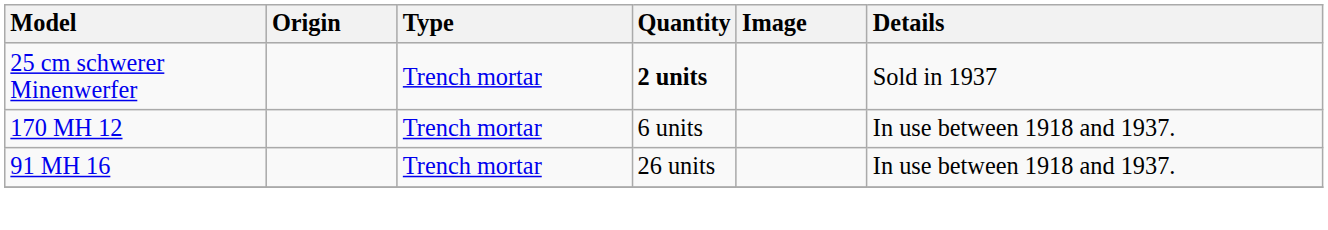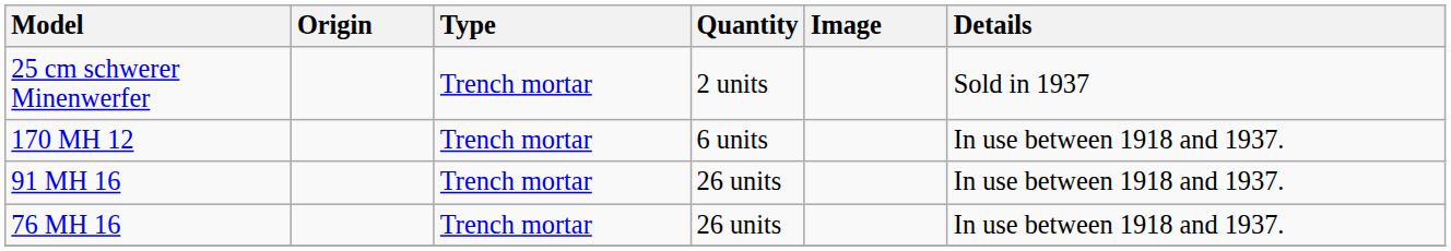 <table class="wikitable sortable">
 <tr>
 <th style="text-align: left; width:20%;">Model</th>
 <th style="text-align: left; width:10%;">Origin</th>
 <th style="text-align: left; width:18%;">Type</th>
 <th style="text-align: left; width:7%;">Quantity</th>
 <th style="text-align: left; width:10%;">Image</th>
 <th style="text-align: left; width:35%;">Details</th>
 </tr>
 <tr>
 <td><a href='#'>25 cm schwerer Minenwerfer</a></td>
 <td></td>
 <td><a href='#'>Trench mortar</a></td>
-<td><strong>2 units</strong></td>
+<td>2 units</td>
 <td></td>
 <td>Sold in 1937</td>
 </tr>
 <tr>
 <td><a href='#'>170 MH 12</a></td>
 <td></td>
 <td><a href='#'>Trench mortar</a></td>
 <td>6 units</td>
 <td></td>
 <td>In use between 1918 and 1937.</td>
 </tr>
 <tr>
 <td><a href='#'>91 MH 16</a></td>
 <td></td>
 <td><a href='#'>Trench mortar</a></td>
 <td>26 units</td>
 <td></td>
 <td>In use between 1918 and 1937.</td>
 </tr>
 <tr>
+<td><a href='#'>76 MH 16</a></td>
+<td></td>
+<td><a href='#'>Trench mortar</a></td>
+<td>26 units</td>
+<td></td>
+<td>In use between 1918 and 1937.</td>
+</tr>
+<tr>
 </tr>
 </table>
